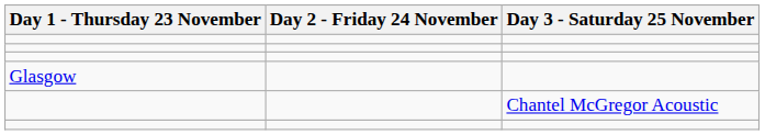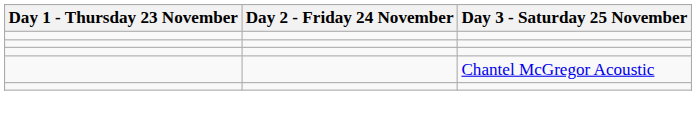 <table class="wikitable">
 <tr>
 <th>Day 1 - Thursday 23 November</th>
 <th>Day 2 - Friday 24 November</th>
 <th>Day 3 - Saturday 25 November</th>
 </tr>
 <tr>
 <td></td>
 <td></td>
 <td></td>
 </tr>
 <tr>
 <td></td>
 <td></td>
 <td></td>
 </tr>
 <tr>
 <td></td>
 <td></td>
 <td></td>
 </tr>
 <tr>
-<td><a href='#'>Glasgow</a></td>
-<td></td>
-<td></td>
-</tr>
-<tr>
 <td></td>
 <td></td>
 <td><a href='#'>Chantel McGregor Acoustic</a></td>
 </tr>
 <tr>
 <td></td>
 <td></td>
 <td></td>
 </tr>
 </table>
